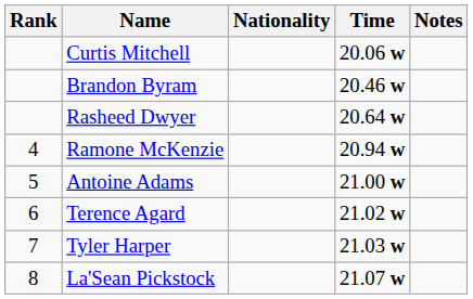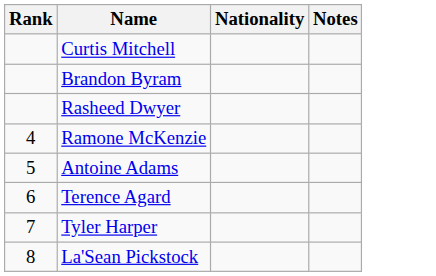 <table class="wikitable sortable" style="text-align:center">
 <tr>
 <th>Rank</th>
 <th>Name</th>
 <th>Nationality</th>
-<th>Time</th>
 <th>Notes</th>
 </tr>
 <tr>
 <td></td>
 <td align=left><a href='#'>Curtis Mitchell</a></td>
 <td align=left></td>
-<td>20.06 <strong>w</strong></td>
 <td></td>
 </tr>
 <tr>
 <td></td>
 <td align=left><a href='#'>Brandon Byram</a></td>
 <td align=left></td>
-<td>20.46 <strong>w</strong></td>
 <td></td>
 </tr>
 <tr>
 <td></td>
 <td align=left><a href='#'>Rasheed Dwyer</a></td>
 <td align=left></td>
-<td>20.64 <strong>w</strong></td>
 <td></td>
 </tr>
 <tr>
 <td>4</td>
 <td align=left><a href='#'>Ramone McKenzie</a></td>
 <td align=left></td>
-<td>20.94 <strong>w</strong></td>
 <td></td>
 </tr>
 <tr>
 <td>5</td>
 <td align=left><a href='#'>Antoine Adams</a></td>
 <td align=left></td>
-<td>21.00 <strong>w</strong></td>
 <td></td>
 </tr>
 <tr>
 <td>6</td>
 <td align=left><a href='#'>Terence Agard</a></td>
 <td align=left></td>
-<td>21.02 <strong>w</strong></td>
 <td></td>
 </tr>
 <tr>
 <td>7</td>
 <td align=left><a href='#'>Tyler Harper</a></td>
 <td align=left></td>
-<td>21.03 <strong>w</strong></td>
 <td></td>
 </tr>
 <tr>
 <td>8</td>
 <td align=left><a href='#'>La'Sean Pickstock</a></td>
 <td align=left></td>
-<td>21.07 <strong>w</strong></td>
 <td></td>
 </tr>
 </table>
